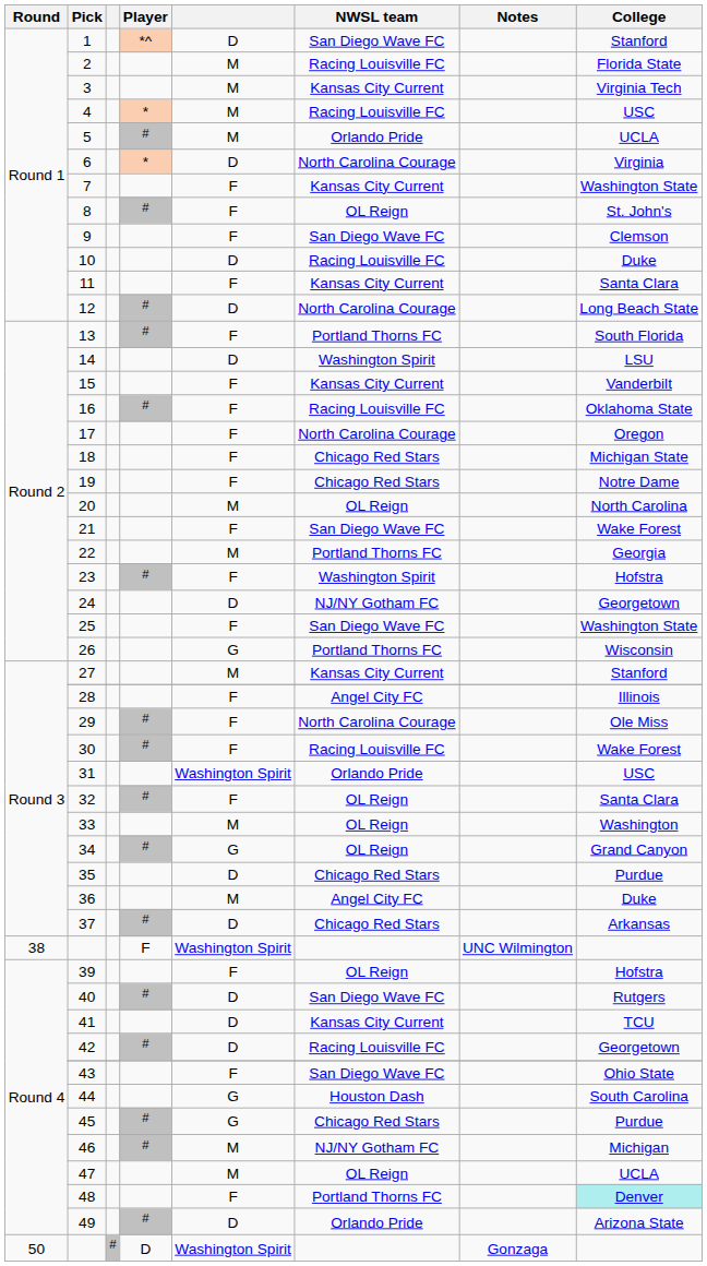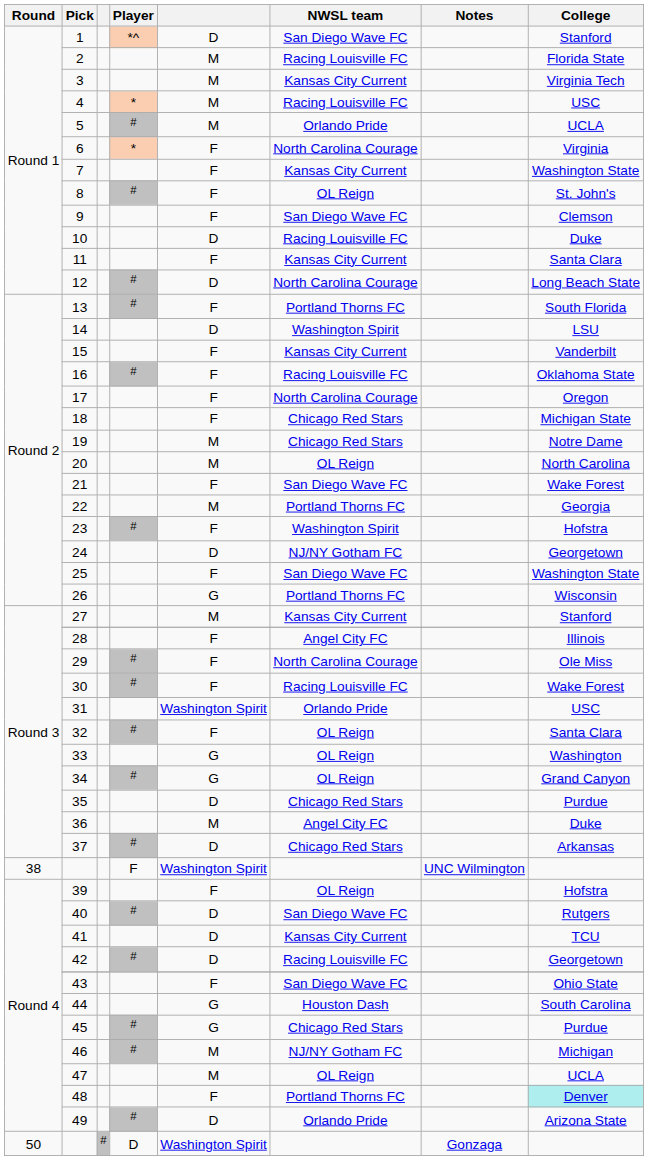 <table class="wikitable sortable" style="font-size: 95%;text-align: center;">
 <tr>
 <th>Round</th>
 <th>Pick</th>
 <th></th>
 <th>Player</th>
 <th></th>
 <th>NWSL team</th>
 <th class="unsortable">Notes</th>
 <th>College</th>
 </tr>
 <tr>
 <td rowspan="12">Round 1</td>
 <td>1</td>
 <td></td>
 <td bgcolor="#FBCEB1"> *^</td>
 <td>D</td>
 <td><a href='#'>San Diego Wave FC</a></td>
 <td></td>
 <td><a href='#'>Stanford</a></td>
 </tr>
 <tr>
 <td>2</td>
 <td></td>
 <td></td>
 <td>M</td>
 <td><a href='#'>Racing Louisville FC</a></td>
 <td></td>
 <td><a href='#'>Florida State</a></td>
 </tr>
 <tr>
 <td>3</td>
 <td></td>
 <td></td>
 <td>M</td>
 <td><a href='#'>Kansas City Current</a></td>
 <td></td>
 <td><a href='#'>Virginia Tech</a></td>
 </tr>
 <tr>
 <td>4</td>
 <td></td>
 <td bgcolor="#FBCEB1"> *</td>
 <td>M</td>
 <td><a href='#'>Racing Louisville FC</a></td>
 <td></td>
 <td><a href='#'>USC</a></td>
 </tr>
 <tr>
 <td>5</td>
 <td></td>
 <td bgcolor="#C0C0C0"> <sup>#</sup></td>
 <td>M</td>
 <td><a href='#'>Orlando Pride</a></td>
 <td></td>
 <td><a href='#'>UCLA</a></td>
 </tr>
 <tr>
 <td>6</td>
 <td></td>
 <td bgcolor="#FBCEB1"> *</td>
-<td>D</td>
+<td>F</td>
 <td><a href='#'>North Carolina Courage</a></td>
 <td></td>
 <td><a href='#'>Virginia</a></td>
 </tr>
 <tr>
 <td>7</td>
 <td></td>
 <td></td>
 <td>F</td>
 <td><a href='#'>Kansas City Current</a></td>
 <td></td>
 <td><a href='#'>Washington State</a></td>
 </tr>
 <tr>
 <td>8</td>
 <td></td>
 <td bgcolor="#C0C0C0"> <sup>#</sup></td>
 <td>F</td>
 <td><a href='#'>OL Reign</a></td>
 <td></td>
 <td><a href='#'>St. John's</a></td>
 </tr>
 <tr>
 <td>9</td>
 <td></td>
 <td></td>
 <td>F</td>
 <td><a href='#'>San Diego Wave FC</a></td>
 <td></td>
 <td><a href='#'>Clemson</a></td>
 </tr>
 <tr>
 <td>10</td>
 <td></td>
 <td></td>
 <td>D</td>
 <td><a href='#'>Racing Louisville FC</a></td>
 <td></td>
 <td><a href='#'>Duke</a></td>
 </tr>
 <tr>
 <td>11</td>
 <td></td>
 <td></td>
 <td>F</td>
 <td><a href='#'>Kansas City Current</a></td>
 <td></td>
 <td><a href='#'>Santa Clara</a></td>
 </tr>
 <tr>
 <td>12</td>
 <td></td>
 <td bgcolor="#C0C0C0"> <sup>#</sup></td>
 <td>D</td>
 <td><a href='#'>North Carolina Courage</a></td>
 <td></td>
 <td><a href='#'>Long Beach State</a></td>
 </tr>
 <tr>
 <td rowspan="14">Round 2</td>
 <td>13</td>
 <td></td>
 <td bgcolor="#C0C0C0"> <sup>#</sup></td>
 <td>F</td>
 <td><a href='#'>Portland Thorns FC</a></td>
 <td></td>
 <td><a href='#'>South Florida</a></td>
 </tr>
 <tr>
 <td>14</td>
 <td></td>
 <td></td>
 <td>D</td>
 <td><a href='#'>Washington Spirit</a></td>
 <td></td>
 <td><a href='#'>LSU</a></td>
 </tr>
 <tr>
 <td>15</td>
 <td></td>
 <td></td>
 <td>F</td>
 <td><a href='#'>Kansas City Current</a></td>
 <td></td>
 <td><a href='#'>Vanderbilt</a></td>
 </tr>
 <tr>
 <td>16</td>
 <td></td>
 <td bgcolor="#C0C0C0"> <sup>#</sup></td>
 <td>F</td>
 <td><a href='#'>Racing Louisville FC</a></td>
 <td></td>
 <td><a href='#'>Oklahoma State</a></td>
 </tr>
 <tr>
 <td>17</td>
 <td></td>
 <td></td>
 <td>F</td>
 <td><a href='#'>North Carolina Courage</a></td>
 <td></td>
 <td><a href='#'>Oregon</a></td>
 </tr>
 <tr>
 <td>18</td>
 <td></td>
 <td></td>
 <td>F</td>
 <td><a href='#'>Chicago Red Stars</a></td>
 <td></td>
 <td><a href='#'>Michigan State</a></td>
 </tr>
 <tr>
 <td>19</td>
 <td></td>
 <td></td>
-<td>F</td>
+<td>M</td>
 <td><a href='#'>Chicago Red Stars</a></td>
 <td></td>
 <td><a href='#'>Notre Dame</a></td>
 </tr>
 <tr>
 <td>20</td>
 <td></td>
 <td></td>
 <td>M</td>
 <td><a href='#'>OL Reign</a></td>
 <td></td>
 <td><a href='#'>North Carolina</a></td>
 </tr>
 <tr>
 <td>21</td>
 <td></td>
 <td></td>
 <td>F</td>
 <td><a href='#'>San Diego Wave FC</a></td>
 <td></td>
 <td><a href='#'>Wake Forest</a></td>
 </tr>
 <tr>
 <td>22</td>
 <td></td>
 <td></td>
 <td>M</td>
 <td><a href='#'>Portland Thorns FC</a></td>
 <td></td>
 <td><a href='#'>Georgia</a></td>
 </tr>
 <tr>
 <td>23</td>
 <td></td>
 <td bgcolor="#C0C0C0"> <sup>#</sup></td>
 <td>F</td>
 <td><a href='#'>Washington Spirit</a></td>
 <td></td>
 <td><a href='#'>Hofstra</a></td>
 </tr>
 <tr>
 <td>24</td>
 <td></td>
 <td></td>
 <td>D</td>
 <td><a href='#'>NJ/NY Gotham FC</a></td>
 <td></td>
 <td><a href='#'>Georgetown</a></td>
 </tr>
 <tr>
 <td>25</td>
 <td></td>
 <td></td>
 <td>F</td>
 <td><a href='#'>San Diego Wave FC</a></td>
 <td></td>
 <td><a href='#'>Washington State</a></td>
 </tr>
 <tr>
 <td>26</td>
 <td></td>
 <td></td>
 <td>G</td>
 <td><a href='#'>Portland Thorns FC</a></td>
 <td></td>
 <td><a href='#'>Wisconsin</a></td>
 </tr>
 <tr>
 <td rowspan="12">Round 3</td>
 <td>27</td>
 <td></td>
 <td></td>
 <td>M</td>
 <td><a href='#'>Kansas City Current</a></td>
 <td></td>
 <td><a href='#'>Stanford</a></td>
 </tr>
 <tr>
 </tr>
 <tr>
 <td>28</td>
 <td></td>
 <td></td>
 <td>F</td>
 <td><a href='#'>Angel City FC</a></td>
 <td></td>
 <td><a href='#'>Illinois</a></td>
 </tr>
 <tr>
 <td>29</td>
 <td></td>
 <td bgcolor="#C0C0C0"> <sup>#</sup></td>
 <td>F</td>
 <td><a href='#'>North Carolina Courage</a></td>
 <td></td>
 <td><a href='#'>Ole Miss</a></td>
 </tr>
 <tr>
 <td>30</td>
 <td></td>
 <td bgcolor="#C0C0C0"> <sup>#</sup></td>
 <td>F</td>
 <td><a href='#'>Racing Louisville FC</a></td>
 <td></td>
 <td><a href='#'>Wake Forest</a></td>
 </tr>
 <tr>
 <td>31</td>
 <td></td>
 <td></td>
 <td><a href='#'>Washington Spirit</a></td>
 <td><a href='#'>Orlando Pride</a></td>
 <td></td>
 <td><a href='#'>USC</a></td>
 </tr>
 <tr>
 <td>32</td>
 <td></td>
 <td bgcolor="#C0C0C0"> <sup>#</sup></td>
 <td>F</td>
 <td><a href='#'>OL Reign</a></td>
 <td></td>
 <td><a href='#'>Santa Clara</a></td>
 </tr>
 <tr>
 <td>33</td>
 <td></td>
 <td></td>
-<td>M</td>
+<td>G</td>
 <td><a href='#'>OL Reign</a></td>
 <td></td>
 <td><a href='#'>Washington</a></td>
 </tr>
 <tr>
 <td>34</td>
 <td></td>
 <td bgcolor="#C0C0C0"> <sup>#</sup></td>
 <td>G</td>
 <td><a href='#'>OL Reign</a></td>
 <td></td>
 <td><a href='#'>Grand Canyon</a></td>
 </tr>
 <tr>
 <td>35</td>
 <td></td>
 <td></td>
 <td>D</td>
 <td><a href='#'>Chicago Red Stars</a></td>
 <td></td>
 <td><a href='#'>Purdue</a></td>
 </tr>
 <tr>
 <td>36</td>
 <td></td>
 <td></td>
 <td>M</td>
 <td><a href='#'>Angel City FC</a></td>
 <td></td>
 <td><a href='#'>Duke</a></td>
 </tr>
 <tr>
 <td>37</td>
 <td></td>
 <td bgcolor="#C0C0C0"> <sup>#</sup></td>
 <td>D</td>
 <td><a href='#'>Chicago Red Stars</a></td>
 <td></td>
 <td><a href='#'>Arkansas</a></td>
 </tr>
 <tr>
 <td>38</td>
 <td></td>
 <td></td>
 <td>F</td>
 <td><a href='#'>Washington Spirit</a></td>
 <td></td>
 <td><a href='#'>UNC Wilmington</a></td>
 </tr>
 <tr>
 <td rowspan="12">Round 4</td>
 <td>39</td>
 <td></td>
 <td></td>
 <td>F</td>
 <td><a href='#'>OL Reign</a></td>
 <td></td>
 <td><a href='#'>Hofstra</a></td>
 </tr>
 <tr>
 <td>40</td>
 <td></td>
 <td bgcolor="#C0C0C0"> <sup>#</sup></td>
 <td>D</td>
 <td><a href='#'>San Diego Wave FC</a></td>
 <td></td>
 <td><a href='#'>Rutgers</a></td>
 </tr>
 <tr>
 <td>41</td>
 <td></td>
 <td></td>
 <td>D</td>
 <td><a href='#'>Kansas City Current</a></td>
 <td></td>
 <td><a href='#'>TCU</a></td>
 </tr>
 <tr>
 <td>42</td>
 <td></td>
 <td bgcolor="#C0C0C0"> <sup>#</sup></td>
 <td>D</td>
 <td><a href='#'>Racing Louisville FC</a></td>
 <td></td>
 <td><a href='#'>Georgetown</a></td>
 </tr>
 <tr>
 </tr>
 <tr>
 <td>43</td>
 <td></td>
 <td></td>
 <td>F</td>
 <td><a href='#'>San Diego Wave FC</a></td>
 <td></td>
 <td><a href='#'>Ohio State</a></td>
 </tr>
 <tr>
 <td>44</td>
 <td></td>
 <td></td>
 <td>G</td>
 <td><a href='#'>Houston Dash</a></td>
 <td></td>
 <td><a href='#'>South Carolina</a></td>
 </tr>
 <tr>
 <td>45</td>
 <td></td>
 <td bgcolor="#C0C0C0"> <sup>#</sup></td>
 <td>G</td>
 <td><a href='#'>Chicago Red Stars</a></td>
 <td></td>
 <td><a href='#'>Purdue</a></td>
 </tr>
 <tr>
 <td>46</td>
 <td></td>
 <td bgcolor="#C0C0C0"> <sup>#</sup></td>
 <td>M</td>
 <td><a href='#'>NJ/NY Gotham FC</a></td>
 <td></td>
 <td><a href='#'>Michigan</a></td>
 </tr>
 <tr>
 <td>47</td>
 <td></td>
 <td></td>
 <td>M</td>
 <td><a href='#'>OL Reign</a></td>
 <td></td>
 <td><a href='#'>UCLA</a></td>
 </tr>
 <tr>
 <td>48</td>
 <td></td>
 <td></td>
 <td>F</td>
 <td><a href='#'>Portland Thorns FC</a></td>
 <td></td>
 <td style="background: paleturquoise;"><a href='#'>Denver</a></td>
 </tr>
 <tr>
 <td>49</td>
 <td></td>
 <td bgcolor="#C0C0C0"> <sup>#</sup></td>
 <td>D</td>
 <td><a href='#'>Orlando Pride</a></td>
 <td></td>
 <td><a href='#'>Arizona State</a></td>
 </tr>
 <tr>
 <td>50</td>
 <td></td>
 <td bgcolor="#C0C0C0"> <sup>#</sup></td>
 <td>D</td>
 <td><a href='#'>Washington Spirit</a></td>
 <td></td>
 <td><a href='#'>Gonzaga</a></td>
 </tr>
 </table>
